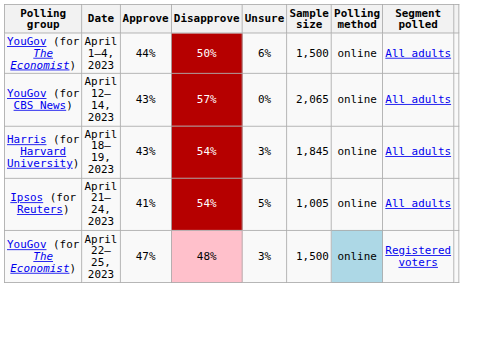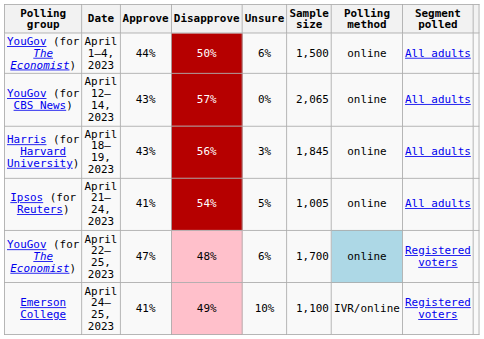 <table class="wikitable sortable" style="text-align:center;line-height:14px;width: 80%;">
 <tr>
 <th class="unsortable">Polling group</th>
 <th>Date</th>
 <th>Approve</th>
 <th>Disapprove</th>
 <th>Unsure</th>
 <th>Sample size</th>
 <th>Polling method</th>
 <th class="unsortable">Segment polled</th>
 <th class="unsortable"></th>
 </tr>
 <tr>
 <td><a href='#'>YouGov</a> (for <em><a href='#'>The Economist</a></em>)</td>
 <td>April 1–4, 2023</td>
 <td>44%</td>
 <td style="background: #B60000; color: white">50%</td>
 <td>6%</td>
 <td align=right>1,500</td>
 <td>online</td>
 <td><a href='#'>All adults</a></td>
 <td></td>
 </tr>
 <tr>
 <td><a href='#'>YouGov</a> (for <a href='#'>CBS News</a>)</td>
 <td>April 12–14, 2023</td>
 <td>43%</td>
 <td style="background: #B60000; color: white">57%</td>
 <td>0%</td>
 <td align=right>2,065</td>
 <td>online</td>
 <td><a href='#'>All adults</a></td>
 <td></td>
 </tr>
 <tr>
 <td rowspan="1"><a href='#'>Harris</a> (for <a href='#'>Harvard University</a>)</td>
 <td>April 18–19, 2023</td>
 <td>43%</td>
-<td style="background: #B60000; color: white">54%</td>
+<td style="background: #B60000; color: white">56%</td>
 <td>3%</td>
 <td align=right>1,845</td>
 <td>online</td>
 <td><a href='#'>All adults</a></td>
 <td></td>
 </tr>
 <tr>
 <td><a href='#'>Ipsos</a> (for <a href='#'>Reuters</a>)</td>
 <td>April 21–24, 2023</td>
 <td>41%</td>
 <td style="background: #B60000; color: white">54%</td>
 <td>5%</td>
 <td align=right>1,005</td>
 <td>online</td>
 <td><a href='#'>All adults</a></td>
 <td></td>
 </tr>
 <tr>
 <td><a href='#'>YouGov</a> (for <em><a href='#'>The Economist</a></em>)</td>
 <td>April 22–25, 2023</td>
 <td>47%</td>
 <td style="background: pink; color: black">48%</td>
-<td>3%</td>
-<td align=right>1,500</td>
+<td>6%</td>
+<td align=right>1,700</td>
 <td style="background: lightblue;">online</td>
 <td><a href='#'>Registered voters</a></td>
 <td></td>
 </tr>
+<tr>
+<td><a href='#'>Emerson College</a></td>
+<td>April 24–25, 2023</td>
+<td>41%</td>
+<td style="background: pink; color: black">49%</td>
+<td>10%</td>
+<td align=right>1,100</td>
+<td>IVR/online</td>
+<td><a href='#'>Registered voters</a></td>
+<td></td>
+</tr>
 </table>
